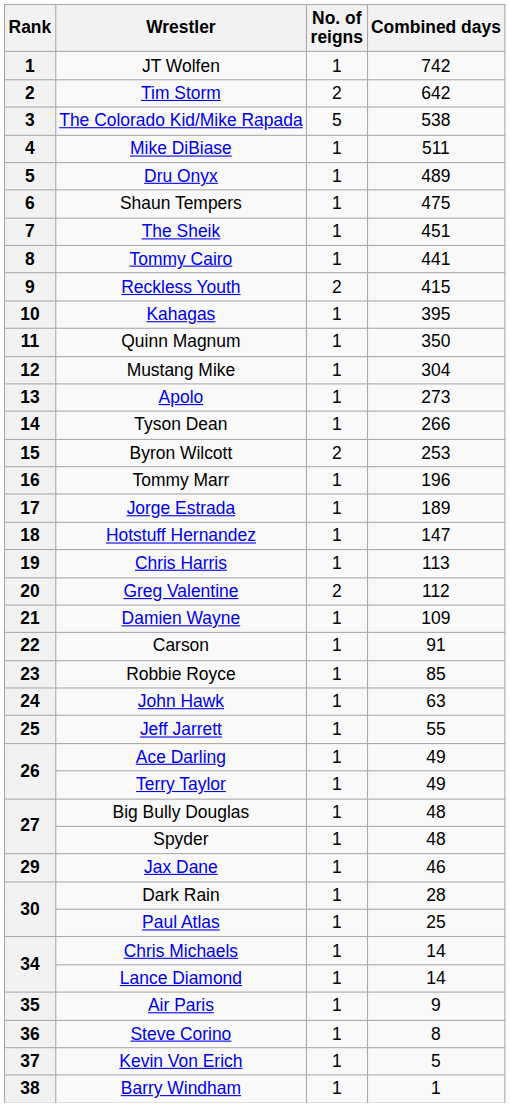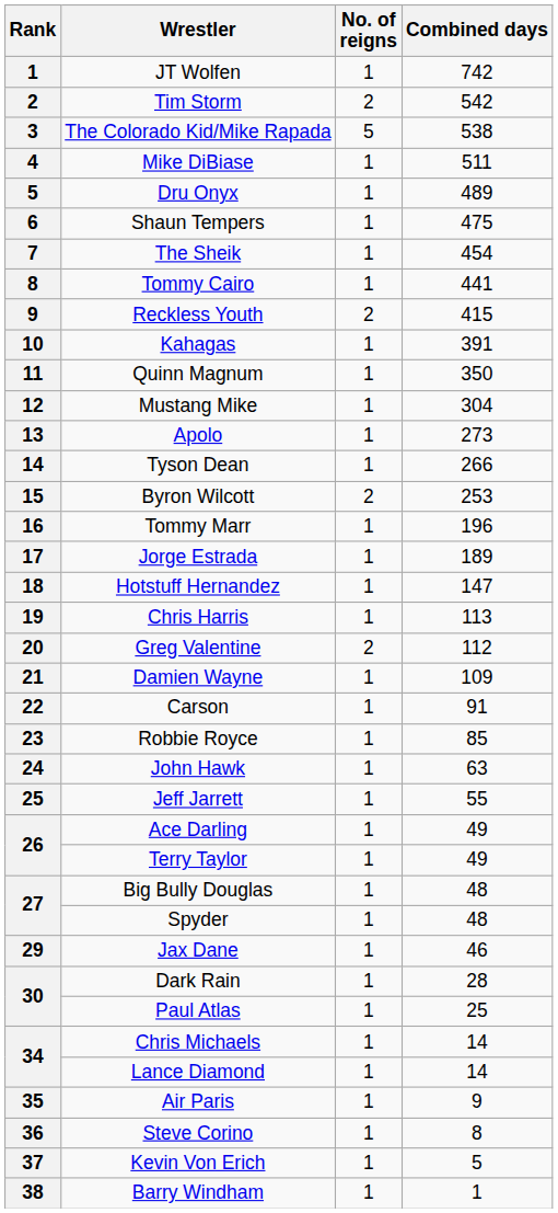 <table class="wikitable sortable" style="text-align: center">
 <tr>
 <th>Rank</th>
 <th>Wrestler</th>
 <th>No. of<br>reigns</th>
 <th>Combined days</th>
 </tr>
 <tr>
 <th>1</th>
 <td>JT Wolfen</td>
 <td>1</td>
 <td>742</td>
 </tr>
 <tr>
 <th>2</th>
 <td><a href='#'>Tim Storm</a></td>
 <td>2</td>
-<td>642</td>
+<td>542</td>
 </tr>
 <tr>
 <th>3</th>
 <td><a href='#'>The Colorado Kid/Mike Rapada</a></td>
 <td>5</td>
 <td>538</td>
 </tr>
 <tr>
 <th>4</th>
 <td><a href='#'>Mike DiBiase</a></td>
 <td>1</td>
 <td>511</td>
 </tr>
 <tr>
 <th>5</th>
 <td><a href='#'>Dru Onyx</a></td>
 <td>1</td>
 <td>489</td>
 </tr>
 <tr>
 <th>6</th>
 <td>Shaun Tempers</td>
 <td>1</td>
 <td>475</td>
 </tr>
 <tr>
 <th>7</th>
 <td><a href='#'>The Sheik</a></td>
 <td>1</td>
-<td>451</td>
+<td>454</td>
 </tr>
 <tr>
 <th>8</th>
 <td><a href='#'>Tommy Cairo</a></td>
 <td>1</td>
 <td>441</td>
 </tr>
 <tr>
 <th>9</th>
 <td><a href='#'>Reckless Youth</a></td>
 <td>2</td>
 <td>415</td>
 </tr>
 <tr>
 <th>10</th>
 <td><a href='#'>Kahagas</a></td>
 <td>1</td>
-<td>395</td>
+<td>391</td>
 </tr>
 <tr>
 <th>11</th>
 <td>Quinn Magnum</td>
 <td>1</td>
 <td>350</td>
 </tr>
 <tr>
 <th>12</th>
 <td>Mustang Mike</td>
 <td>1</td>
 <td>304</td>
 </tr>
 <tr>
 <th>13</th>
 <td><a href='#'>Apolo</a></td>
 <td>1</td>
 <td>273</td>
 </tr>
 <tr>
 <th>14</th>
 <td>Tyson Dean</td>
 <td>1</td>
 <td>266</td>
 </tr>
 <tr>
 <th>15</th>
 <td>Byron Wilcott</td>
 <td>2</td>
 <td>253</td>
 </tr>
 <tr>
 <th>16</th>
 <td>Tommy Marr</td>
 <td>1</td>
 <td>196</td>
 </tr>
 <tr>
 <th>17</th>
 <td><a href='#'>Jorge Estrada</a></td>
 <td>1</td>
 <td>189</td>
 </tr>
 <tr>
 <th>18</th>
 <td><a href='#'>Hotstuff Hernandez</a></td>
 <td>1</td>
 <td>147</td>
 </tr>
 <tr>
 <th>19</th>
 <td><a href='#'>Chris Harris</a></td>
 <td>1</td>
 <td>113</td>
 </tr>
 <tr>
 <th>20</th>
 <td><a href='#'>Greg Valentine</a></td>
 <td>2</td>
 <td>112</td>
 </tr>
 <tr>
 <th>21</th>
 <td><a href='#'>Damien Wayne</a></td>
 <td>1</td>
 <td>109</td>
 </tr>
 <tr>
 <th>22</th>
 <td>Carson</td>
 <td>1</td>
 <td>91</td>
 </tr>
 <tr>
 <th>23</th>
 <td>Robbie Royce</td>
 <td>1</td>
 <td>85</td>
 </tr>
 <tr>
 <th>24</th>
 <td><a href='#'>John Hawk</a></td>
 <td>1</td>
 <td>63</td>
 </tr>
 <tr>
 <th>25</th>
 <td><a href='#'>Jeff Jarrett</a></td>
 <td>1</td>
 <td>55</td>
 </tr>
 <tr>
 <th rowspan=2>26</th>
 <td><a href='#'>Ace Darling</a></td>
 <td>1</td>
 <td>49</td>
 </tr>
 <tr>
 <td><a href='#'>Terry Taylor</a></td>
 <td>1</td>
 <td>49</td>
 </tr>
 <tr>
 <th rowspan=2>27</th>
 <td>Big Bully Douglas</td>
 <td>1</td>
 <td>48</td>
 </tr>
 <tr>
 <td>Spyder</td>
 <td>1</td>
 <td>48</td>
 </tr>
 <tr>
 <th>29</th>
 <td><a href='#'>Jax Dane</a></td>
 <td>1</td>
 <td>46</td>
 </tr>
 <tr>
 <th rowspan=2>30</th>
 <td>Dark Rain</td>
 <td>1</td>
 <td>28</td>
 </tr>
 <tr>
 <td><a href='#'>Paul Atlas</a></td>
 <td>1</td>
 <td>25</td>
 </tr>
 <tr>
 <th rowspan=2>34</th>
 <td><a href='#'>Chris Michaels</a></td>
 <td>1</td>
 <td>14</td>
 </tr>
 <tr>
 <td><a href='#'>Lance Diamond</a></td>
 <td>1</td>
 <td>14</td>
 </tr>
 <tr>
 <th>35</th>
 <td><a href='#'>Air Paris</a></td>
 <td>1</td>
 <td>9</td>
 </tr>
 <tr>
 <th>36</th>
 <td><a href='#'>Steve Corino</a></td>
 <td>1</td>
 <td>8</td>
 </tr>
 <tr>
 <th>37</th>
 <td><a href='#'>Kevin Von Erich</a></td>
 <td>1</td>
 <td>5</td>
 </tr>
 <tr>
 <th>38</th>
 <td><a href='#'>Barry Windham</a></td>
 <td>1</td>
 <td>1</td>
 </tr>
 </table>
